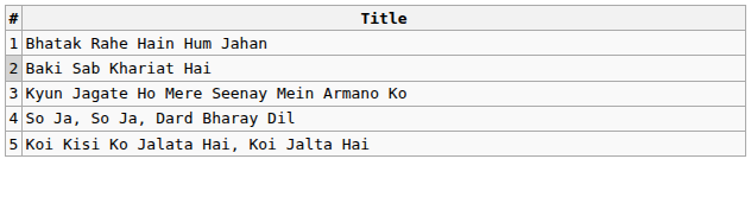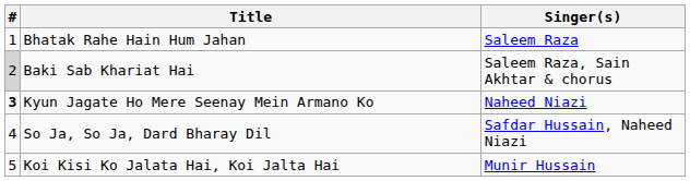 <table class="wikitable plainrowheaders" width=100%>
 <tr>
 <th scope="col" width=2%>#</th>
 <th scope="col">Title</th>
+<th scope="col" width=30%>Singer(s)</th>
 </tr>
 <tr>
 <td>1</td>
 <td>Bhatak Rahe Hain Hum Jahan</td>
+<td><a href='#'>Saleem Raza</a></td>
 </tr>
 <tr>
 <td style="background: lightgrey;">2</td>
 <td>Baki Sab Khariat Hai</td>
+<td>Saleem Raza, Sain Akhtar & chorus</td>
 </tr>
 <tr>
-<td>3</td>
+<td><strong>3</strong></td>
 <td>Kyun Jagate Ho Mere Seenay Mein Armano Ko</td>
+<td><a href='#'>Naheed Niazi</a></td>
 </tr>
 <tr>
 <td>4</td>
 <td>So Ja, So Ja, Dard Bharay Dil</td>
+<td><a href='#'>Safdar Hussain</a>, Naheed Niazi</td>
 </tr>
 <tr>
 <td>5</td>
 <td>Koi Kisi Ko Jalata Hai, Koi Jalta Hai</td>
+<td><a href='#'>Munir Hussain</a></td>
 </tr>
 </table>
